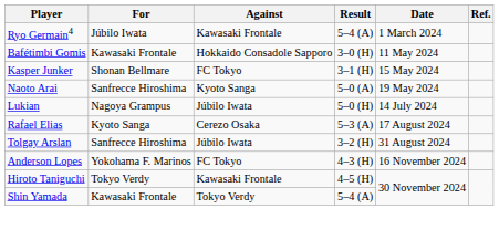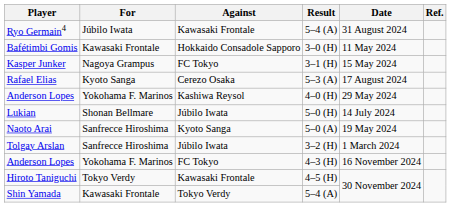 <table class="wikitable">
 <tr>
 <th>Player</th>
 <th>For</th>
 <th>Against</th>
 <th>Result</th>
 <th>Date</th>
 <th>Ref.</th>
 </tr>
 <tr>
 <td> <a href='#'>Ryo Germain</a><sup>4</sup></td>
 <td>Júbilo Iwata</td>
 <td>Kawasaki Frontale</td>
 <td>5–4 (A)</td>
-<td>1 March 2024</td>
+<td>31 August 2024</td>
 <td></td>
 </tr>
 <tr>
 <td> <a href='#'>Bafétimbi Gomis</a></td>
 <td>Kawasaki Frontale</td>
 <td>Hokkaido Consadole Sapporo</td>
 <td>3–0 (H)</td>
 <td>11 May 2024</td>
 <td></td>
 </tr>
 <tr>
 <td> <a href='#'>Kasper Junker</a></td>
-<td>Shonan Bellmare</td>
+<td>Nagoya Grampus</td>
 <td>FC Tokyo</td>
 <td>3–1 (H)</td>
 <td>15 May 2024</td>
+<td></td>
+</tr>
+<tr>
+<td> <a href='#'>Rafael Elias</a></td>
+<td>Kyoto Sanga</td>
+<td>Cerezo Osaka</td>
+<td>5–3 (A)</td>
+<td>17 August 2024</td>
+<td></td>
+</tr>
+<tr>
+<td> <a href='#'>Anderson Lopes</a></td>
+<td>Yokohama F. Marinos</td>
+<td>Kashiwa Reysol</td>
+<td>4–0 (H)</td>
+<td>29 May 2024</td>
+<td></td>
+</tr>
+<tr>
+<td> <a href='#'>Lukian</a></td>
+<td>Shonan Bellmare</td>
+<td>Júbilo Iwata</td>
+<td>5–0 (H)</td>
+<td>14 July 2024</td>
 <td></td>
 </tr>
 <tr>
 <td> <a href='#'>Naoto Arai</a></td>
 <td>Sanfrecce Hiroshima</td>
 <td>Kyoto Sanga</td>
 <td>5–0 (A)</td>
 <td>19 May 2024</td>
 <td></td>
 </tr>
 <tr>
-<td> <a href='#'>Lukian</a></td>
-<td>Nagoya Grampus</td>
-<td>Júbilo Iwata</td>
-<td>5–0 (H)</td>
-<td>14 July 2024</td>
-<td></td>
-</tr>
-<tr>
-<td> <a href='#'>Rafael Elias</a></td>
-<td>Kyoto Sanga</td>
-<td>Cerezo Osaka</td>
-<td>5–3 (A)</td>
-<td>17 August 2024</td>
-<td></td>
-</tr>
-<tr>
 <td> <a href='#'>Tolgay Arslan</a></td>
 <td>Sanfrecce Hiroshima</td>
 <td>Júbilo Iwata</td>
 <td>3–2 (H)</td>
-<td>31 August 2024</td>
+<td>1 March 2024</td>
 <td></td>
 </tr>
 <tr>
 <td> <a href='#'>Anderson Lopes</a></td>
 <td>Yokohama F. Marinos</td>
 <td>FC Tokyo</td>
 <td>4–3 (H)</td>
 <td>16 November 2024</td>
 <td></td>
 </tr>
 <tr>
 <td> <a href='#'>Hiroto Taniguchi</a></td>
 <td>Tokyo Verdy</td>
 <td>Kawasaki Frontale</td>
 <td>4–5 (H)</td>
 <td rowspan=2>30 November 2024</td>
 <td rowspan=2></td>
 </tr>
 <tr>
 <td> <a href='#'>Shin Yamada</a></td>
 <td>Kawasaki Frontale</td>
 <td>Tokyo Verdy</td>
 <td>5–4 (A)</td>
 </tr>
 </table>
